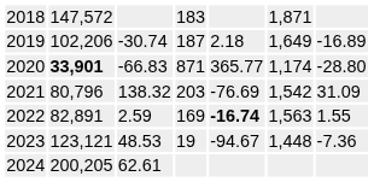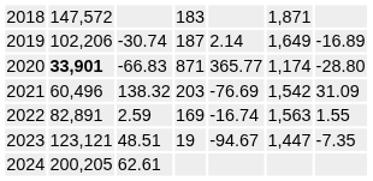 <table class="toccolours sortable" style="padding:0.5em;font-size: 87.5%">
 <tr>
 <th></th>
 <th></th>
 <th></th>
 <th></th>
 <th></th>
 <th></th>
 <th></th>
 </tr>
 <tr style="background:#eee;">
 <td>2018</td>
 <td>147,572</td>
 <td></td>
 <td>183</td>
 <td></td>
 <td>1,871</td>
 <td></td>
 </tr>
 <tr style="background:#eee;">
 <td>2019</td>
 <td>102,206</td>
 <td>-30.74</td>
 <td>187</td>
-<td>2.18</td>
+<td>2.14</td>
 <td>1,649</td>
 <td>-16.89</td>
 </tr>
 <tr style="background:#eee;">
 <td>2020</td>
 <td><strong>33,901</strong></td>
 <td>-66.83</td>
 <td>871</td>
 <td>365.77</td>
 <td>1,174</td>
 <td>-28.80</td>
 </tr>
 <tr style="background:#eee;">
 <td>2021</td>
-<td>80,796</td>
+<td>60,496</td>
 <td>138.32</td>
 <td>203</td>
 <td>-76.69</td>
 <td>1,542</td>
 <td>31.09</td>
 </tr>
 <tr style="background:#eee;">
 <td>2022</td>
 <td>82,891</td>
 <td>2.59</td>
 <td>169</td>
-<td><strong>-16.74</strong></td>
+<td>-16.74</td>
 <td>1,563</td>
 <td>1.55</td>
 </tr>
 <tr style="background:#eee;">
 <td>2023</td>
 <td>123,121</td>
-<td>48.53</td>
+<td>48.51</td>
 <td>19</td>
 <td>-94.67</td>
-<td>1,448</td>
-<td>-7.36</td>
+<td>1,447</td>
+<td>-7.35</td>
 </tr>
 <tr style="background:#eee;">
 <td>2024</td>
 <td>200,205</td>
 <td>62.61</td>
 <td></td>
 <td></td>
 <td></td>
 <td></td>
 </tr>
 </table>
